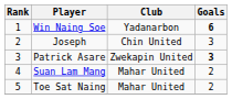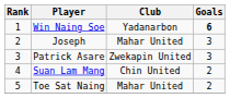 <table class="wikitable sortable" style="text-align:center">
 <tr>
 <th>Rank</th>
 <th>Player</th>
 <th>Club</th>
 <th>Goals</th>
 </tr>
 <tr>
 <td>1</td>
 <td><a href='#'>Win Naing Soe</a></td>
 <td>Yadanarbon</td>
 <td><strong>6</strong></td>
 </tr>
 <tr>
 <td>2</td>
 <td>Joseph</td>
-<td>Chin United</td>
+<td>Mahar United</td>
 <td>3</td>
 </tr>
 <tr>
 <td>3</td>
 <td>Patrick Asare</td>
 <td>Zwekapin United</td>
-<td><strong>3</strong></td>
+<td>3</td>
 </tr>
 <tr>
 <td>4</td>
 <td><a href='#'>Suan Lam Mang</a></td>
-<td>Mahar United</td>
+<td>Chin United</td>
 <td>2</td>
 </tr>
 <tr>
 <td>5</td>
 <td>Toe Sat Naing</td>
 <td>Mahar United</td>
 <td>2</td>
 </tr>
 <tr>
 </tr>
 </table>
